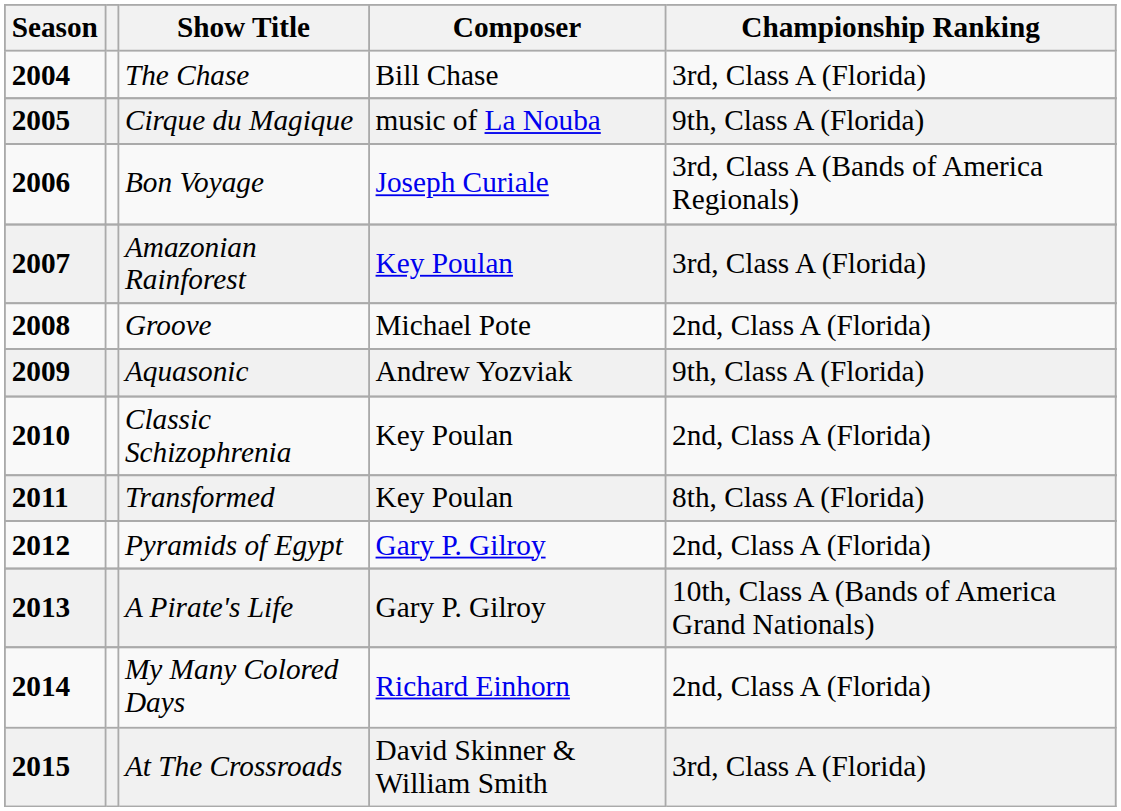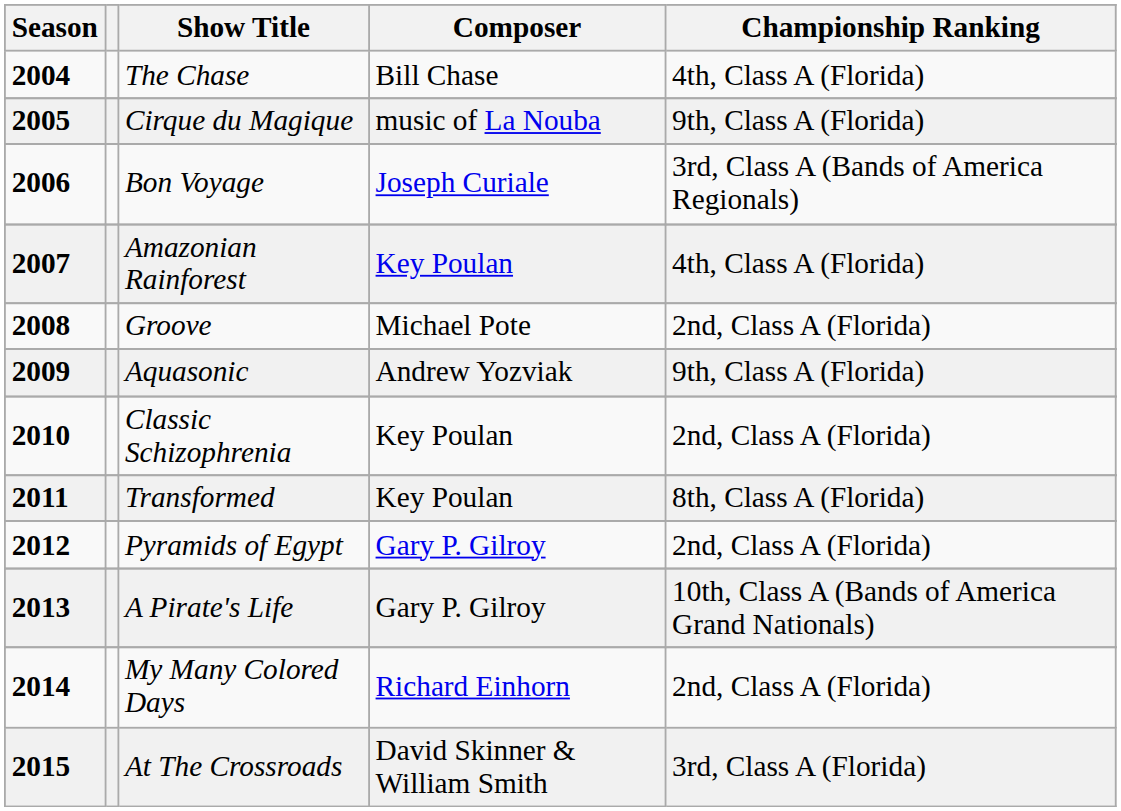 <table class="wikitable mw-collapsible mw-collapsed">
 <tr>
 <th>Season</th>
 <th></th>
 <th>Show Title</th>
 <th>Composer</th>
 <th>Championship Ranking</th>
 </tr>
 <tr>
 <td><strong>2004</strong></td>
 <td></td>
 <td><em>The Chase</em></td>
 <td>Bill Chase</td>
-<td>3rd, Class A (Florida)</td>
+<td>4th, Class A (Florida)</td>
 </tr>
 <tr>
 </tr>
 <tr>
 <td style="background:#F1F1F1;"><strong>2005</strong></td>
 <td style="background:#F1F1F1;"></td>
 <td style="background:#F1F1F1;"><em>Cirque du Magique</em></td>
 <td style="background:#F1F1F1;">music of <a href='#'>La Nouba</a></td>
 <td style="background:#F1F1F1;">9th, Class A (Florida)</td>
 </tr>
 <tr>
 </tr>
 <tr>
 <td><strong>2006</strong></td>
 <td></td>
 <td><em>Bon Voyage</em></td>
 <td><a href='#'>Joseph Curiale</a></td>
 <td>3rd, Class A (Bands of America Regionals)</td>
 </tr>
 <tr>
 </tr>
 <tr>
 <td style="background:#F1F1F1;"><strong>2007</strong></td>
 <td style="background:#F1F1F1;"></td>
 <td style="background:#F1F1F1;"><em>Amazonian Rainforest</em></td>
 <td style="background:#F1F1F1;"><a href='#'>Key Poulan</a></td>
-<td style="background:#F1F1F1;">3rd, Class A (Florida)</td>
+<td style="background:#F1F1F1;">4th, Class A (Florida)</td>
 </tr>
 <tr>
 </tr>
 <tr>
 <td><strong>2008</strong></td>
 <td></td>
 <td><em>Groove</em></td>
 <td>Michael Pote</td>
 <td>2nd, Class A (Florida)</td>
 </tr>
 <tr>
 </tr>
 <tr>
 <td style="background:#F1F1F1;"><strong>2009</strong></td>
 <td style="background:#F1F1F1;"></td>
 <td style="background:#F1F1F1;"><em>Aquasonic</em></td>
 <td style="background:#F1F1F1;">Andrew Yozviak</td>
 <td style="background:#F1F1F1;">9th, Class A (Florida)</td>
 </tr>
 <tr>
 </tr>
 <tr>
 <td><strong>2010</strong></td>
 <td></td>
 <td><em>Classic Schizophrenia</em></td>
 <td>Key Poulan</td>
 <td>2nd, Class A (Florida)</td>
 </tr>
 <tr>
 </tr>
 <tr>
 <td style="background:#F1F1F1;"><strong>2011</strong></td>
 <td style="background:#F1F1F1;"></td>
 <td style="background:#F1F1F1;"><em>Transformed</em></td>
 <td style="background:#F1F1F1;">Key Poulan</td>
 <td style="background:#F1F1F1;">8th, Class A (Florida)</td>
 </tr>
 <tr>
 </tr>
 <tr>
 <td><strong>2012</strong></td>
 <td></td>
 <td><em>Pyramids of Egypt</em></td>
 <td><a href='#'>Gary P. Gilroy</a></td>
 <td>2nd, Class A (Florida)</td>
 </tr>
 <tr>
 </tr>
 <tr>
 <td style="background:#F1F1F1;"><strong>2013</strong></td>
 <td style="background:#F1F1F1;"></td>
 <td style="background:#F1F1F1;"><em>A Pirate's Life</em></td>
 <td style="background:#F1F1F1;">Gary P. Gilroy</td>
 <td style="background:#F1F1F1;">10th, Class A (Bands of America Grand Nationals)</td>
 </tr>
 <tr>
 </tr>
 <tr>
 <td><strong>2014</strong></td>
 <td></td>
 <td><em>My Many Colored Days</em></td>
 <td><a href='#'>Richard Einhorn</a></td>
 <td>2nd, Class A (Florida)</td>
 </tr>
 <tr>
 <td style="background:#F1F1F1;"><strong>2015</strong></td>
 <td style="background:#F1F1F1;"></td>
 <td style="background:#F1F1F1;"><em>At The Crossroads</em></td>
 <td style="background:#F1F1F1;">David Skinner & William Smith</td>
 <td style="background:#F1F1F1;">3rd, Class A (Florida)</td>
 </tr>
 </table>
